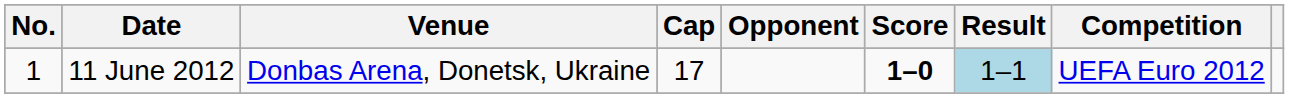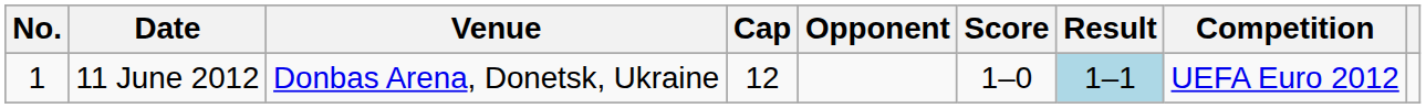 <table class="wikitable">
 <tr>
 <th scope=col>No.</th>
 <th scope=col>Date</th>
 <th scope=col>Venue</th>
 <th scope=col>Cap</th>
 <th scope=col>Opponent</th>
 <th scope=col>Score</th>
 <th scope=col>Result</th>
 <th scope=col>Competition</th>
 <th scope=col></th>
 </tr>
 <tr>
 <td align=center>1</td>
 <td>11 June 2012</td>
 <td><a href='#'>Donbas Arena</a>, Donetsk, Ukraine</td>
-<td align=center>17</td>
+<td align=center>12</td>
 <td></td>
-<td align=center><strong>1–0</strong></td>
+<td align=center>1–0</td>
 <td align=center style="background: lightblue;">1–1</td>
 <td><a href='#'>UEFA Euro 2012</a></td>
 <td align=center></td>
 </tr>
 </table>
